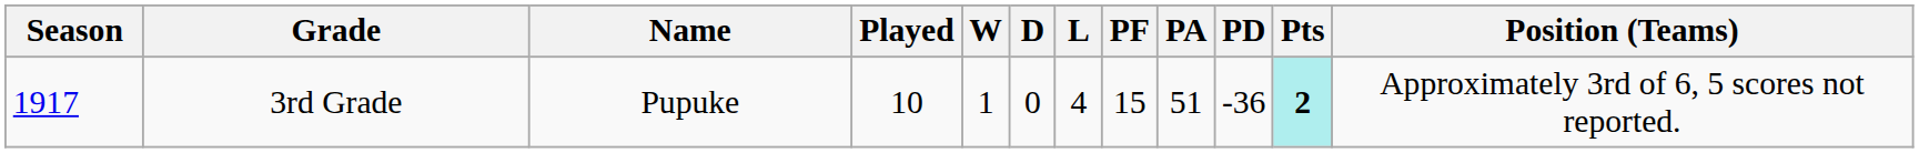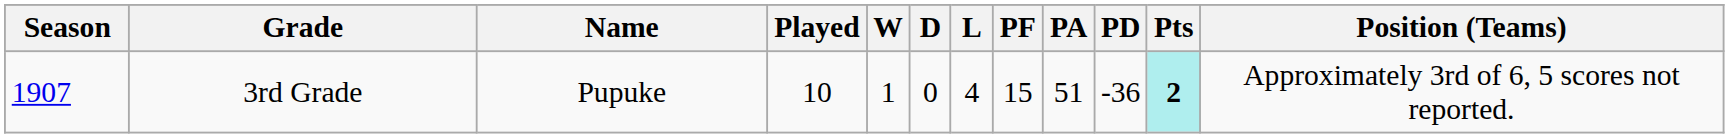 <table class="wikitable" style="text-align:center;">
 <tr>
 <th width=60>Season</th>
 <th width=180 abbr="Grade">Grade</th>
 <th width=150 abbr="Name">Name</th>
 <th width=15 abbr="Played">Played</th>
 <th width=15 abbr="Won">W</th>
 <th width=15 abbr="Drawn">D</th>
 <th width=15 abbr="Lost">L</th>
 <th width=20 abbr="Points for">PF</th>
 <th width=20 abbr="Points against">PA</th>
 <th width=20 abbr="Points difference">PD</th>
 <th width=20 abbr="Points">Pts</th>
 <th width=275>Position (Teams)</th>
 </tr>
 <tr>
-<td style="text-align:left;"><a href='#'>1917</a></td>
+<td style="text-align:left;"><a href='#'>1907</a></td>
 <td>3rd Grade</td>
 <td>Pupuke</td>
 <td>10</td>
 <td>1</td>
 <td>0</td>
 <td>4</td>
 <td>15</td>
 <td>51</td>
 <td>-36</td>
 <td style="background: paleturquoise;"><strong>2</strong></td>
 <td>Approximately 3rd of 6, 5 scores not reported.</td>
 </tr>
 </table>
